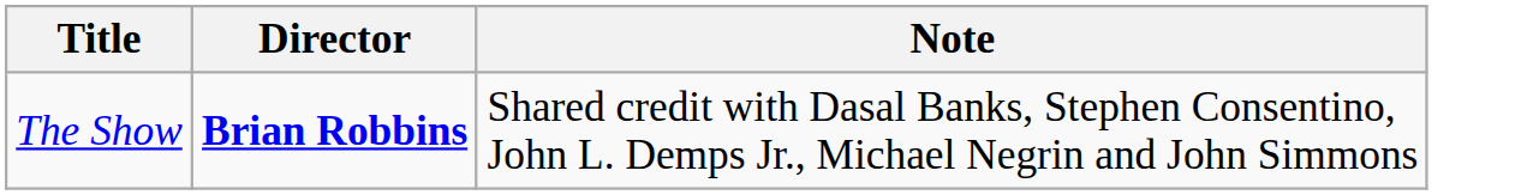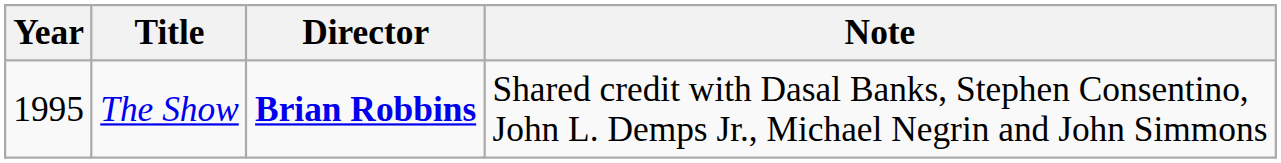 <table class="wikitable">
 <tr>
+<th>Year</th>
 <th>Title</th>
 <th>Director</th>
 <th>Note</th>
 </tr>
 <tr>
+<td>1995</td>
 <td><em><a href='#'>The Show</a></em></td>
 <td><strong><a href='#'>Brian Robbins</a></strong></td>
 <td>Shared credit with Dasal Banks, Stephen Consentino,<br>John L. Demps Jr., Michael Negrin and John Simmons</td>
 </tr>
 </table>
